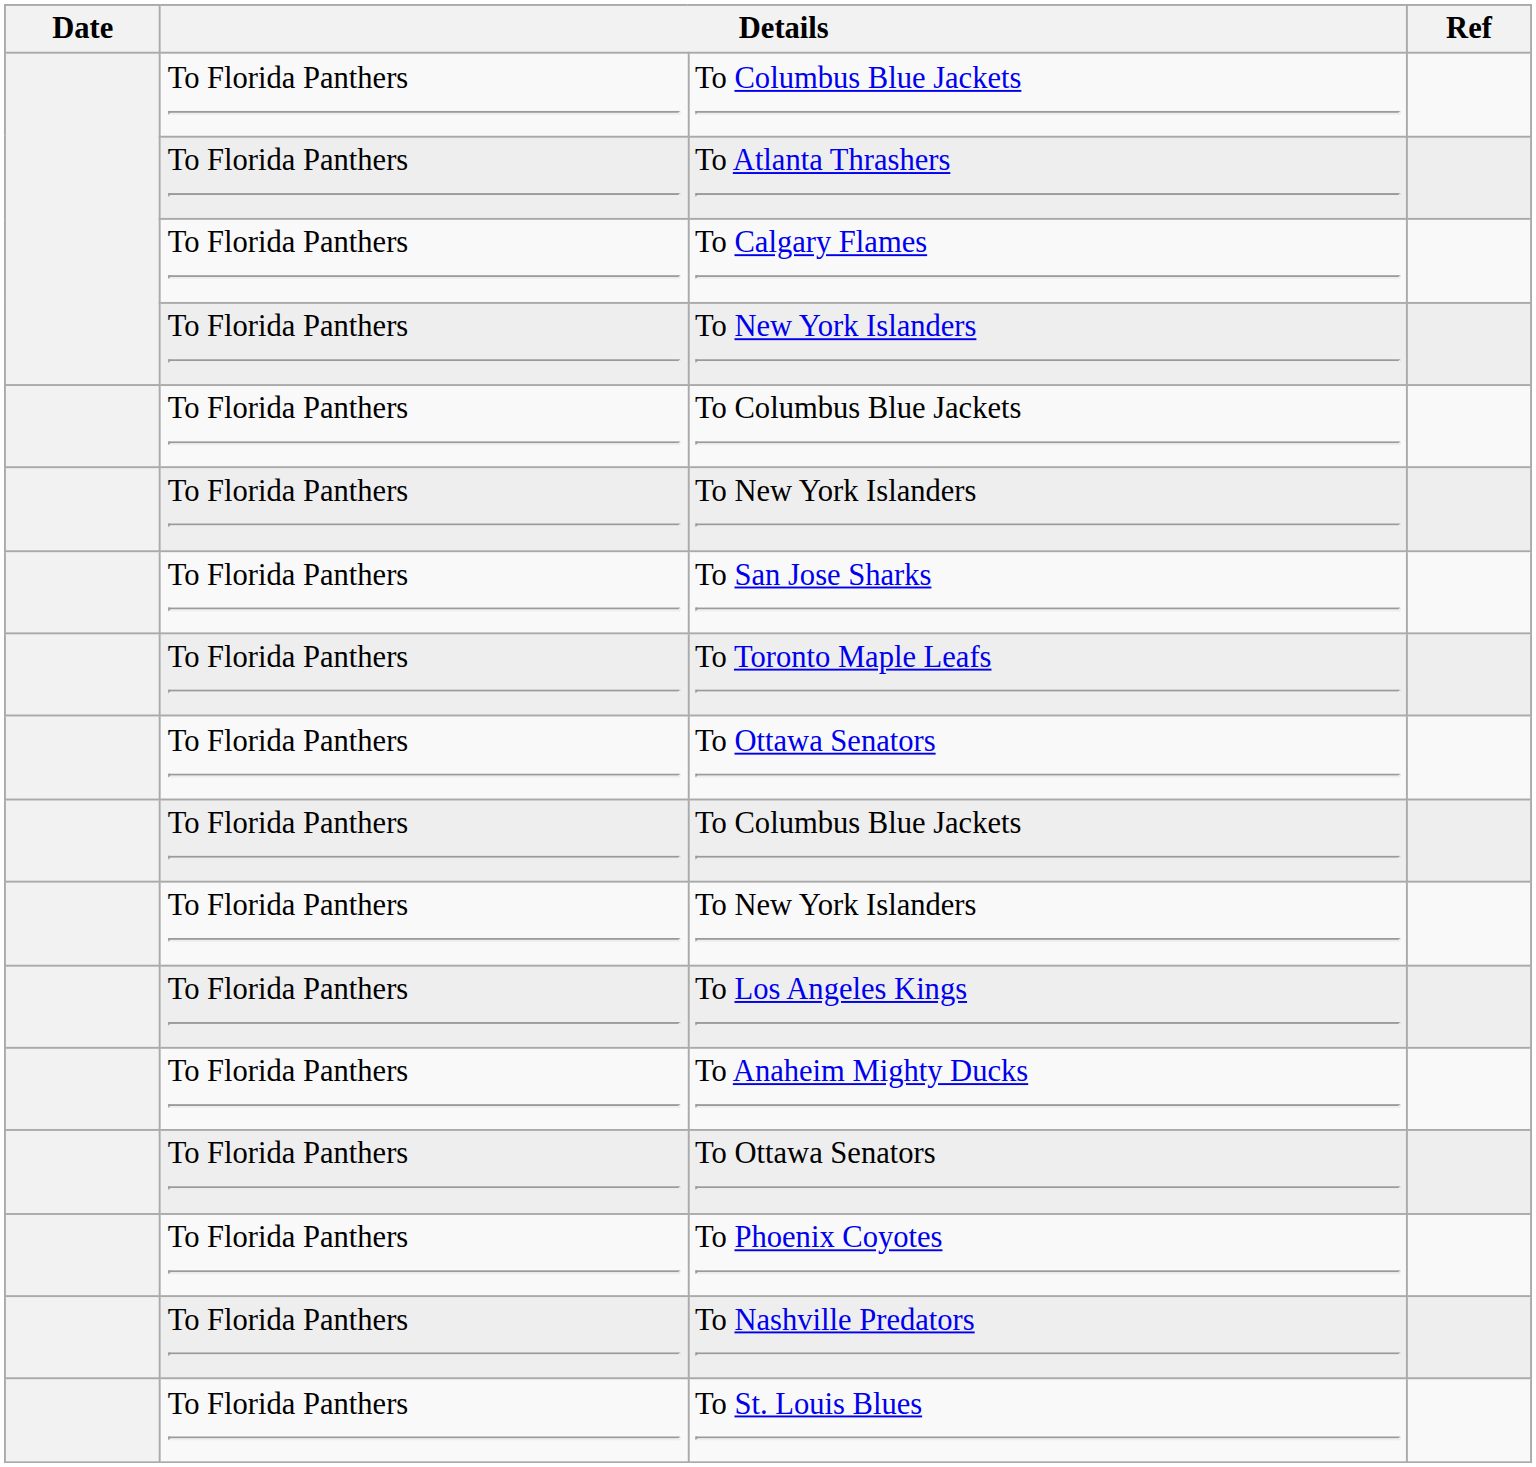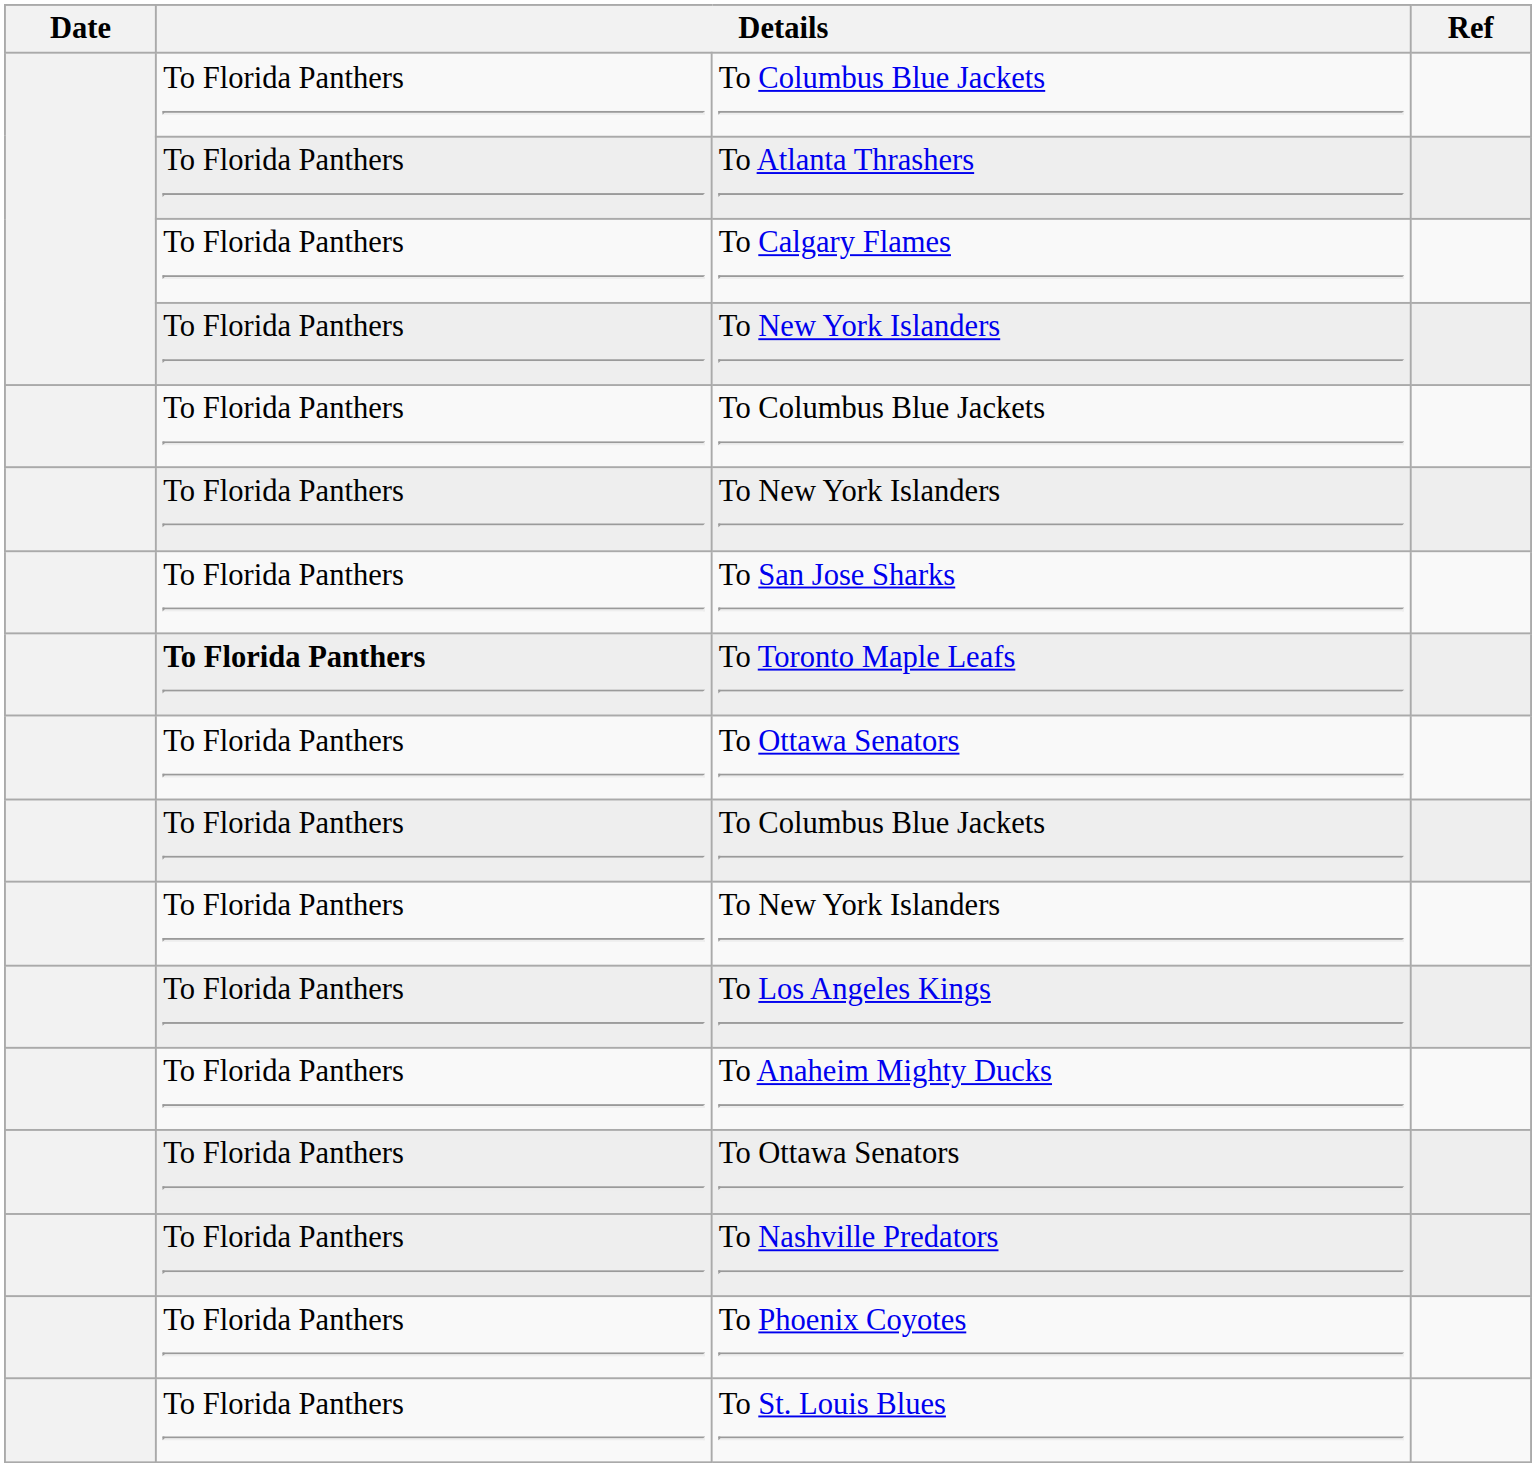 <table class="wikitable plainrowheaders" style="width: 50em;">
 <tr>
 <th scope="col">Date</th>
 <th scope="col" colspan="2">Details</th>
 <th scope="col">Ref</th>
 </tr>
 <tr>
 <th scope="row" rowspan=4></th>
 <td valign="top">To Florida Panthers <hr></td>
 <td valign="top">To <a href='#'>Columbus Blue Jackets</a> <hr></td>
 <td></td>
 </tr>
 <tr bgcolor="#eeeeee">
 <td valign="top">To Florida Panthers <hr></td>
 <td valign="top">To <a href='#'>Atlanta Thrashers</a> <hr></td>
 <td></td>
 </tr>
 <tr>
 <td valign="top">To Florida Panthers <hr></td>
 <td valign="top">To <a href='#'>Calgary Flames</a> <hr></td>
 <td></td>
 </tr>
 <tr bgcolor="#eeeeee">
 <td valign="top">To Florida Panthers <hr></td>
 <td valign="top">To <a href='#'>New York Islanders</a> <hr></td>
 <td></td>
 </tr>
 <tr>
 <th scope="row"></th>
 <td valign="top">To Florida Panthers <hr></td>
 <td valign="top">To Columbus Blue Jackets <hr></td>
 <td></td>
 </tr>
 <tr bgcolor="#eeeeee">
 <th scope="row"></th>
 <td valign="top">To Florida Panthers <hr></td>
 <td valign="top">To New York Islanders <hr></td>
 <td></td>
 </tr>
 <tr>
 <th scope="row"></th>
 <td valign="top">To Florida Panthers <hr></td>
 <td valign="top">To <a href='#'>San Jose Sharks</a> <hr></td>
 <td></td>
 </tr>
 <tr bgcolor="#eeeeee">
 <th scope="row"></th>
-<td valign="top">To Florida Panthers <hr></td>
+<td valign="top"><strong>To Florida Panthers <hr></strong></td>
 <td valign="top">To <a href='#'>Toronto Maple Leafs</a> <hr></td>
 <td></td>
 </tr>
 <tr>
 <th scope="row"></th>
 <td valign="top">To Florida Panthers <hr></td>
 <td valign="top">To <a href='#'>Ottawa Senators</a> <hr></td>
 <td></td>
 </tr>
 <tr bgcolor="#eeeeee">
 <th scope="row"></th>
 <td valign="top">To Florida Panthers <hr></td>
 <td valign="top">To Columbus Blue Jackets <hr></td>
 <td></td>
 </tr>
 <tr>
 <th scope="row"></th>
 <td valign="top">To Florida Panthers <hr></td>
 <td valign="top">To New York Islanders <hr></td>
 <td></td>
 </tr>
 <tr bgcolor="#eeeeee">
 <th scope="row"></th>
 <td valign="top">To Florida Panthers <hr></td>
 <td valign="top">To <a href='#'>Los Angeles Kings</a> <hr></td>
 <td></td>
 </tr>
 <tr>
 <th scope="row"></th>
 <td valign="top">To Florida Panthers <hr></td>
 <td valign="top">To <a href='#'>Anaheim Mighty Ducks</a> <hr></td>
 <td></td>
 </tr>
 <tr bgcolor="#eeeeee">
 <th scope="row"></th>
 <td valign="top">To Florida Panthers <hr></td>
 <td valign="top">To Ottawa Senators <hr></td>
 <td></td>
 </tr>
-<tr>
-<th scope="row"></th>
-<td valign="top">To Florida Panthers <hr></td>
-<td valign="top">To <a href='#'>Phoenix Coyotes</a> <hr></td>
-<td></td>
-</tr>
 <tr bgcolor="#eeeeee">
 <th scope="row"></th>
 <td valign="top">To Florida Panthers <hr></td>
 <td valign="top">To <a href='#'>Nashville Predators</a> <hr></td>
 <td></td>
 </tr>
 <tr>
 <th scope="row"></th>
 <td valign="top">To Florida Panthers <hr></td>
+<td valign="top">To <a href='#'>Phoenix Coyotes</a> <hr></td>
+<td></td>
+</tr>
+<tr>
+<th scope="row"></th>
+<td valign="top">To Florida Panthers <hr></td>
 <td valign="top">To <a href='#'>St. Louis Blues</a> <hr></td>
 <td></td>
 </tr>
 </table>
